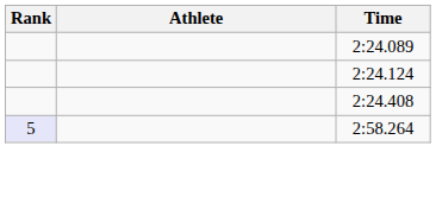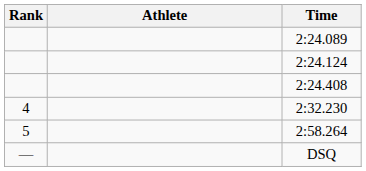 <table class=wikitable style="text-align:center">
 <tr>
 <th width=40>Rank</th>
 <th width=250>Athlete</th>
 <th width=80>Time</th>
 </tr>
 <tr>
 <td></td>
 <td align=left></td>
 <td>2:24.089</td>
 </tr>
 <tr>
 <td></td>
 <td align=left></td>
 <td>2:24.124</td>
 </tr>
 <tr>
 <td></td>
 <td align=left></td>
 <td>2:24.408</td>
 </tr>
 <tr>
-<td style="background: lavender;">5</td>
+<td>4</td>
+<td align=left></td>
+<td>2:32.230</td>
+</tr>
+<tr>
+<td>5</td>
 <td align=left></td>
 <td>2:58.264</td>
 </tr>
+<tr>
+<td>—</td>
+<td align=left></td>
+<td>DSQ</td>
+</tr>
 </table>
